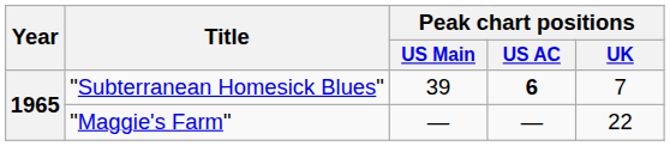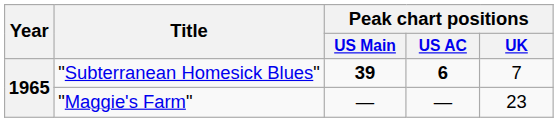 <table class="wikitable plainrowheaders" style="text-align:center;">
 <tr>
 <th scope="col" rowspan="2">Year</th>
 <th scope="col" rowspan="2">Title</th>
 <th scope="col" colspan="3" style="width:12em;">Peak chart positions</th>
 </tr>
 <tr>
 <th style="width:2em; font-size:85%;"><a href='#'>US Main</a><br></th>
 <th style="width:2em; font-size:85%;"><a href='#'>US AC</a><br></th>
 <th style="width:2em; font-size:85%;"><a href='#'>UK</a><br></th>
 </tr>
 <tr>
 <th scope="row" rowspan="2">1965</th>
 <td style="text-align:left">"<a href='#'>Subterranean Homesick Blues</a>"</td>
-<td>39</td>
+<td><strong>39</strong></td>
 <td><strong>6</strong></td>
 <td>7</td>
 </tr>
 <tr>
 <td style="text-align:left">"<a href='#'>Maggie's Farm</a>"</td>
 <td>—</td>
 <td>—</td>
-<td>22</td>
+<td>23</td>
 </tr>
 </table>
